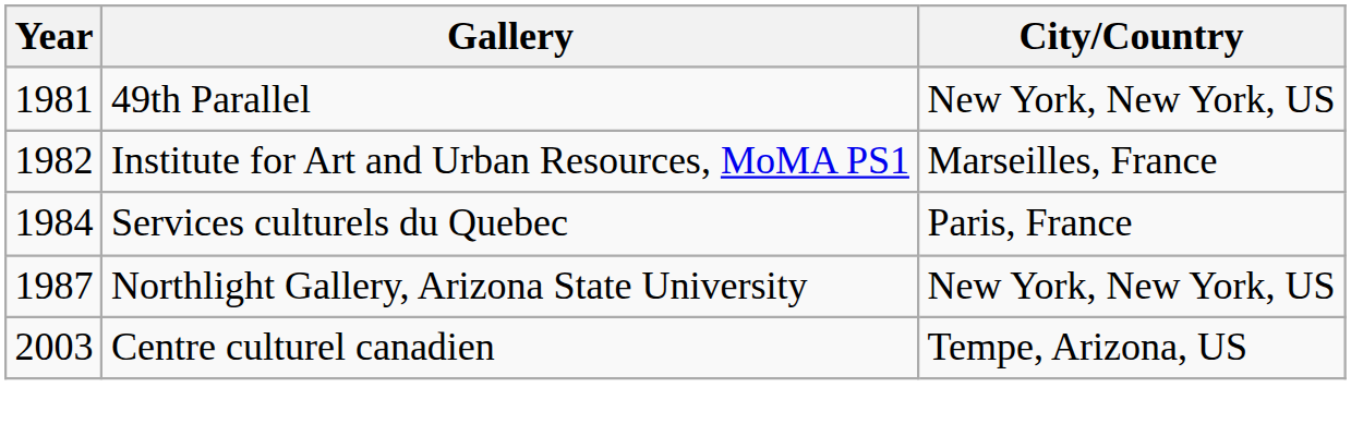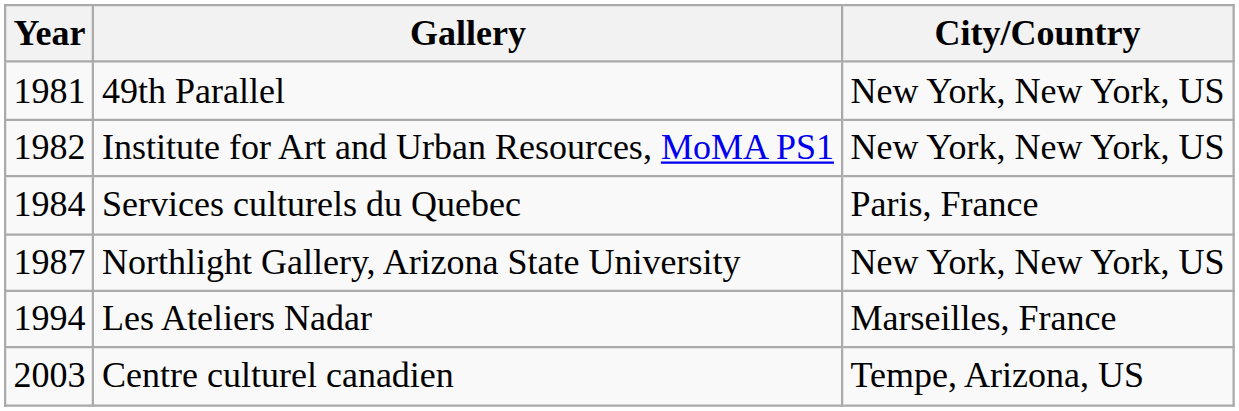 <table class="wikitable">
 <tr>
 <th>Year</th>
 <th>Gallery</th>
 <th>City/Country</th>
 </tr>
 <tr>
 <td>1981</td>
 <td>49th Parallel</td>
 <td>New York, New York, US</td>
 </tr>
 <tr>
 <td>1982</td>
 <td>Institute for Art and Urban Resources, <a href='#'>MoMA PS1</a></td>
-<td>Marseilles, France</td>
+<td>New York, New York, US</td>
 </tr>
 <tr>
 <td>1984</td>
 <td>Services culturels du Quebec</td>
 <td>Paris, France</td>
 </tr>
 <tr>
 <td>1987</td>
 <td>Northlight Gallery, Arizona State University</td>
 <td>New York, New York, US</td>
 </tr>
 <tr>
+<td>1994</td>
+<td>Les Ateliers Nadar</td>
+<td>Marseilles, France</td>
+</tr>
+<tr>
 <td>2003</td>
 <td>Centre culturel canadien</td>
 <td>Tempe, Arizona, US</td>
 </tr>
 </table>
